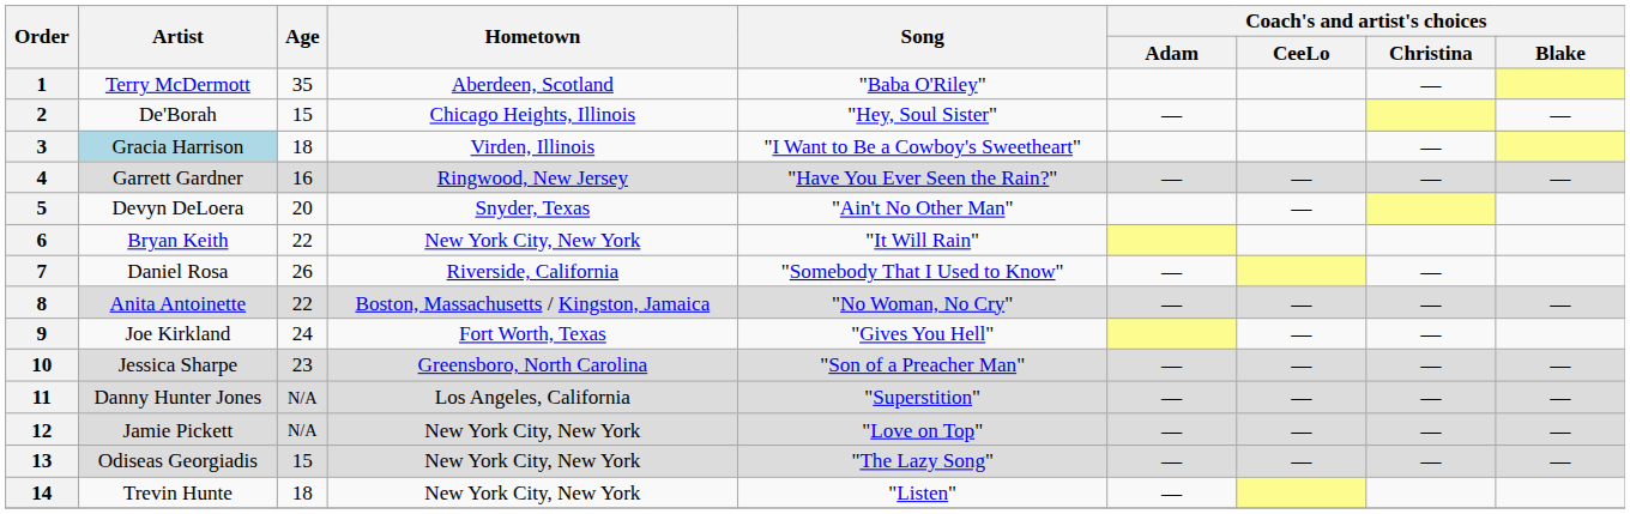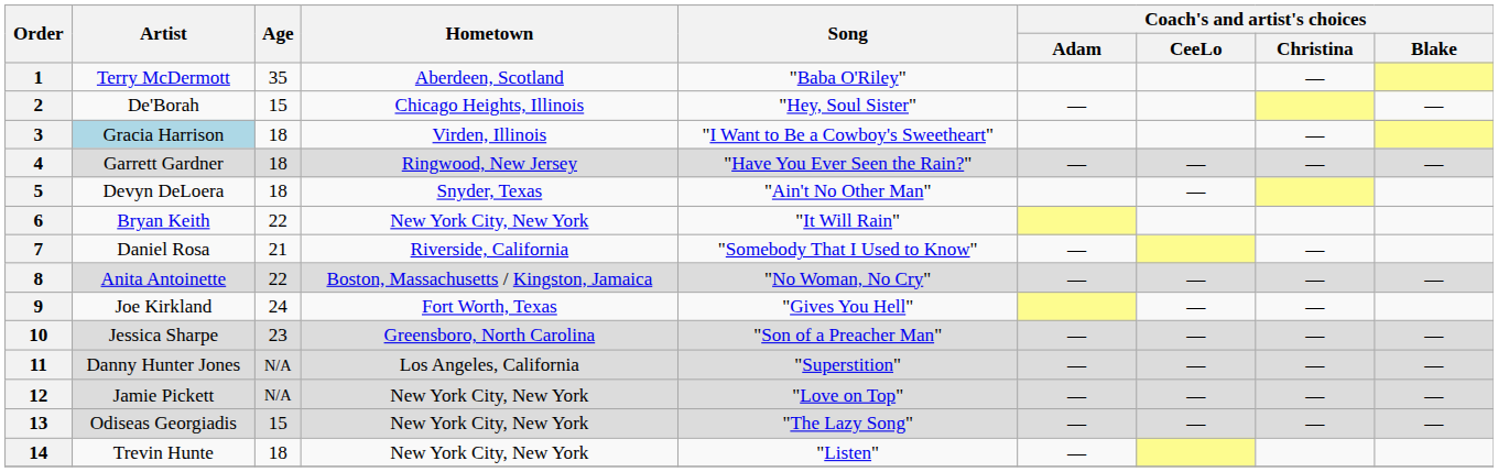 <table class="wikitable" style="text-align:center; line-height:17px; width:100%;">
 <tr>
 <th scope="col" rowspan="2">Order</th>
 <th scope="col" rowspan="2">Artist</th>
 <th scope="col" rowspan="2">Age</th>
 <th scope="col" rowspan="2">Hometown</th>
 <th scope="col" rowspan="2">Song</th>
 <th scope="col" colspan="4">Coach's and artist's choices</th>
 </tr>
 <tr>
 <th width="08%">Adam</th>
 <th width="08%">CeeLo</th>
 <th width="08%">Christina</th>
 <th width="08%">Blake</th>
 </tr>
 <tr>
 <th>1</th>
 <td><a href='#'>Terry McDermott</a></td>
 <td>35</td>
 <td><a href='#'>Aberdeen, Scotland</a></td>
 <td>"<a href='#'>Baba O'Riley</a>"</td>
 <td><strong></strong></td>
 <td><strong></strong></td>
 <td>—</td>
 <td style="background:#fdfc8f;"><strong></strong></td>
 </tr>
 <tr>
 <th>2</th>
 <td>De'Borah</td>
 <td>15</td>
 <td><a href='#'>Chicago Heights, Illinois</a></td>
 <td>"<a href='#'>Hey, Soul Sister</a>"</td>
 <td>—</td>
 <td><strong></strong></td>
 <td style="background:#fdfc8f;"><strong></strong></td>
 <td>—</td>
 </tr>
 <tr>
 <th>3</th>
 <td style="background: lightblue;">Gracia Harrison</td>
 <td>18</td>
 <td><a href='#'>Virden, Illinois</a></td>
 <td>"<a href='#'>I Want to Be a Cowboy's Sweetheart</a>"</td>
 <td><strong></strong></td>
 <td><strong></strong></td>
 <td>—</td>
 <td style="background:#fdfc8f;"><strong></strong></td>
 </tr>
 <tr>
 <th>4</th>
 <td style="background:#DCDCDC;">Garrett Gardner</td>
-<td style="background:#DCDCDC;">16</td>
+<td style="background:#DCDCDC;">18</td>
 <td style="background:#DCDCDC;"><a href='#'>Ringwood, New Jersey</a></td>
 <td style="background:#DCDCDC;">"<a href='#'>Have You Ever Seen the Rain?</a>"</td>
 <td style="background:#DCDCDC;">—</td>
 <td style="background:#DCDCDC;">—</td>
 <td style="background:#DCDCDC;">—</td>
 <td style="background:#DCDCDC;">—</td>
 </tr>
 <tr>
 <th>5</th>
 <td>Devyn DeLoera</td>
-<td>20</td>
+<td>18</td>
 <td><a href='#'>Snyder, Texas</a></td>
 <td>"<a href='#'>Ain't No Other Man</a>"</td>
 <td><strong></strong></td>
 <td>—</td>
 <td style="background:#fdfc8f;"><strong></strong></td>
 <td><strong></strong></td>
 </tr>
 <tr>
 <th>6</th>
 <td><a href='#'>Bryan Keith</a></td>
 <td>22</td>
 <td><a href='#'>New York City, New York</a></td>
 <td>"<a href='#'>It Will Rain</a>"</td>
 <td style="background:#fdfc8f;"><strong></strong></td>
 <td><strong></strong></td>
 <td><strong></strong></td>
 <td><strong></strong></td>
 </tr>
 <tr>
 <th>7</th>
 <td>Daniel Rosa</td>
-<td>26</td>
+<td>21</td>
 <td><a href='#'>Riverside, California</a></td>
 <td>"<a href='#'>Somebody That I Used to Know</a>"</td>
 <td>—</td>
 <td style="background:#fdfc8f;"><strong></strong></td>
 <td>—</td>
 <td><strong></strong></td>
 </tr>
 <tr>
 <th>8</th>
 <td style="background:#DCDCDC;"><a href='#'>Anita Antoinette</a></td>
 <td style="background:#DCDCDC;">22</td>
 <td style="background:#DCDCDC;"><a href='#'>Boston, Massachusetts</a> / <a href='#'>Kingston, Jamaica</a></td>
 <td style="background:#DCDCDC;">"<a href='#'>No Woman, No Cry</a>"</td>
 <td style="background:#DCDCDC;">—</td>
 <td style="background:#DCDCDC;">—</td>
 <td style="background:#DCDCDC;">—</td>
 <td style="background:#DCDCDC;">—</td>
 </tr>
 <tr>
 <th>9</th>
 <td>Joe Kirkland</td>
 <td>24</td>
 <td><a href='#'>Fort Worth, Texas</a></td>
 <td>"<a href='#'>Gives You Hell</a>"</td>
 <td style="background:#fdfc8f;"><strong></strong></td>
 <td>—</td>
 <td>—</td>
 <td><strong></strong></td>
 </tr>
 <tr>
 <th>10</th>
 <td style="background:#DCDCDC;">Jessica Sharpe</td>
 <td style="background:#DCDCDC;">23</td>
 <td style="background:#DCDCDC;"><a href='#'>Greensboro, North Carolina</a></td>
 <td style="background:#DCDCDC;">"<a href='#'>Son of a Preacher Man</a>"</td>
 <td style="background:#DCDCDC;">—</td>
 <td style="background:#DCDCDC;">—</td>
 <td style="background:#DCDCDC;">—</td>
 <td style="background:#DCDCDC;">—</td>
 </tr>
 <tr>
 <th>11</th>
 <td style="background:#DCDCDC;">Danny Hunter Jones</td>
 <td style="background:#DCDCDC;"><small>N/A</small></td>
 <td style="background:#DCDCDC;">Los Angeles, California</td>
 <td style="background:#DCDCDC;">"<a href='#'>Superstition</a>"</td>
 <td style="background:#DCDCDC;">—</td>
 <td style="background:#DCDCDC;">—</td>
 <td style="background:#DCDCDC;">—</td>
 <td style="background:#DCDCDC;">—</td>
 </tr>
 <tr>
 <th>12</th>
 <td style="background:#DCDCDC;">Jamie Pickett</td>
 <td style="background:#DCDCDC;"><small>N/A</small></td>
 <td style="background:#DCDCDC;">New York City, New York</td>
 <td style="background:#DCDCDC;">"<a href='#'>Love on Top</a>"</td>
 <td style="background:#DCDCDC;">—</td>
 <td style="background:#DCDCDC;">—</td>
 <td style="background:#DCDCDC;">—</td>
 <td style="background:#DCDCDC;">—</td>
 </tr>
 <tr>
 <th>13</th>
 <td style="background:#DCDCDC;">Odiseas Georgiadis</td>
 <td style="background:#DCDCDC;">15</td>
 <td style="background:#DCDCDC;">New York City, New York</td>
 <td style="background:#DCDCDC;">"<a href='#'>The Lazy Song</a>"</td>
 <td style="background:#DCDCDC;">—</td>
 <td style="background:#DCDCDC;">—</td>
 <td style="background:#DCDCDC;">—</td>
 <td style="background:#DCDCDC;">—</td>
 </tr>
 <tr>
 <th>14</th>
 <td>Trevin Hunte</td>
 <td>18</td>
 <td>New York City, New York</td>
 <td>"<a href='#'>Listen</a>"</td>
 <td>—</td>
 <td style="background:#fdfc8f;"><strong></strong></td>
 <td><strong></strong></td>
 <td><strong></strong></td>
 </tr>
 <tr>
 </tr>
 </table>
